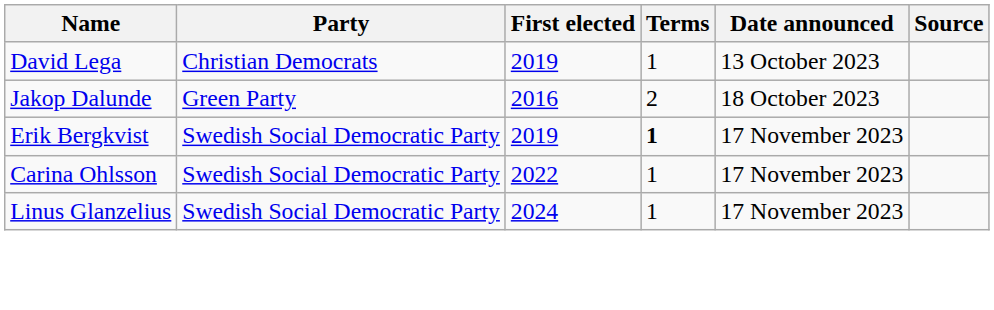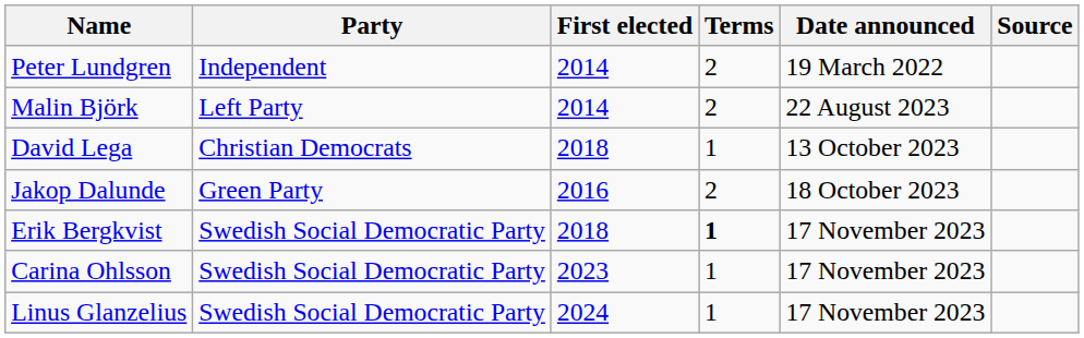 <table class="wikitable">
 <tr>
 <th>Name</th>
 <th>Party</th>
 <th>First elected</th>
 <th>Terms</th>
 <th>Date announced</th>
 <th>Source</th>
 </tr>
 <tr>
+<td><a href='#'>Peter Lundgren</a></td>
+<td><a href='#'>Independent</a></td>
+<td><a href='#'>2014</a></td>
+<td>2</td>
+<td>19 March 2022</td>
+<td></td>
+</tr>
+<tr>
+<td><a href='#'>Malin Björk</a></td>
+<td><a href='#'>Left Party</a></td>
+<td><a href='#'>2014</a></td>
+<td>2</td>
+<td>22 August 2023</td>
+<td></td>
+</tr>
+<tr>
 <td><a href='#'>David Lega</a></td>
 <td><a href='#'>Christian Democrats</a></td>
-<td><a href='#'>2019</a></td>
+<td><a href='#'>2018</a></td>
 <td>1</td>
 <td>13 October 2023</td>
 <td></td>
 </tr>
 <tr>
 <td><a href='#'>Jakop Dalunde</a></td>
 <td><a href='#'>Green Party</a></td>
 <td><a href='#'>2016</a></td>
 <td>2</td>
 <td>18 October 2023</td>
 <td></td>
 </tr>
 <tr>
 <td><a href='#'>Erik Bergkvist</a></td>
 <td><a href='#'>Swedish Social Democratic Party</a></td>
-<td><a href='#'>2019</a></td>
+<td><a href='#'>2018</a></td>
 <td><strong>1</strong></td>
 <td>17 November 2023</td>
 <td></td>
 </tr>
 <tr>
 <td><a href='#'>Carina Ohlsson</a></td>
 <td><a href='#'>Swedish Social Democratic Party</a></td>
-<td><a href='#'>2022</a></td>
+<td><a href='#'>2023</a></td>
 <td>1</td>
 <td>17 November 2023</td>
 <td></td>
 </tr>
 <tr>
 <td><a href='#'>Linus Glanzelius</a></td>
 <td><a href='#'>Swedish Social Democratic Party</a></td>
 <td><a href='#'>2024</a></td>
 <td>1</td>
 <td>17 November 2023</td>
 <td></td>
 </tr>
 </table>
